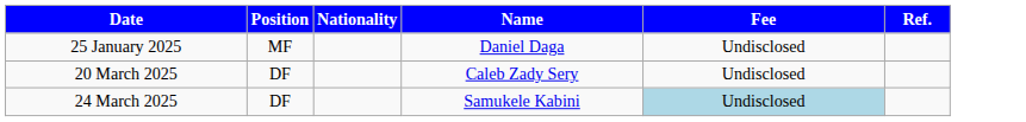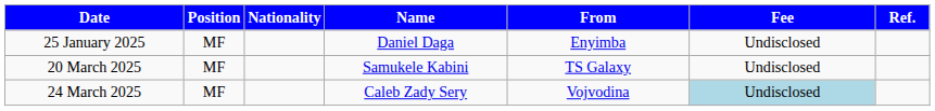 <table class="wikitable"  style="text-align:center; font-size:90%; ">
 <tr>
 <th style="background:#00f; color:white; width:200px;">Date</th>
 <th style="background:#00f; color:white; width:50px;">Position</th>
 <th style="background:#00f; color:white; width:50px;">Nationality</th>
 <th style="background:#00f; color:white; width:200px;">Name</th>
+<th style="background:#00f; color:white; width:200px;">From</th>
 <th style="background:#00f; color:white; width:200px;">Fee</th>
 <th style="background:#00f; color:white; width:50px;">Ref.</th>
 </tr>
 <tr>
 <td>25 January 2025</td>
 <td>MF</td>
 <td></td>
 <td><a href='#'>Daniel Daga</a></td>
+<td><a href='#'>Enyimba</a></td>
 <td>Undisclosed</td>
 <td></td>
 </tr>
 <tr>
 <td>20 March 2025</td>
-<td>DF</td>
+<td>MF</td>
 <td></td>
-<td><a href='#'>Caleb Zady Sery</a></td>
+<td><a href='#'>Samukele Kabini</a></td>
+<td><a href='#'>TS Galaxy</a></td>
 <td>Undisclosed</td>
 <td></td>
 </tr>
 <tr>
 <td>24 March 2025</td>
-<td>DF</td>
+<td>MF</td>
 <td></td>
-<td><a href='#'>Samukele Kabini</a></td>
+<td><a href='#'>Caleb Zady Sery</a></td>
+<td><a href='#'>Vojvodina</a></td>
 <td style="background: lightblue;">Undisclosed</td>
 <td></td>
 </tr>
 </table>
